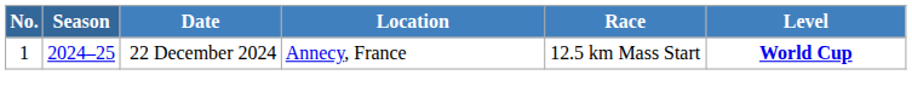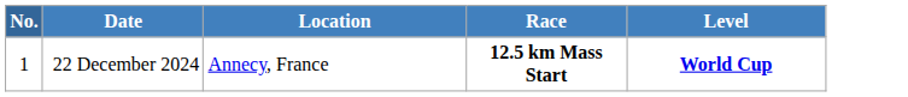 <table class="wikitable sortable" style="font-size:95%; text-align:center; border:grey solid 1px; border-collapse:collapse; background:#ffffff;">
 <tr style="background:#efefef;">
 <th style="background-color:#369; color:white;">No.</th>
-<th style="background-color:#369; color:white;">Season</th>
 <th style="background-color:#4180be; color:white; width:120px;">Date</th>
 <th style="background-color:#4180be; color:white; width:200px;">Location</th>
 <th style="background-color:#4180be; color:white; width:120px;">Race</th>
 <th style="background-color:#4180be; color:white; width:150px;">Level</th>
 </tr>
 <tr>
 <td>1</td>
-<td rowspan=1><a href='#'>2024–25</a></td>
 <td align=right>22 December 2024</td>
 <td align=left> <a href='#'>Annecy</a>, France</td>
-<td>12.5 km Mass Start</td>
+<td><strong>12.5 km Mass Start</strong></td>
 <td><strong><a href='#'>World Cup</a></strong></td>
 </tr>
 </table>
